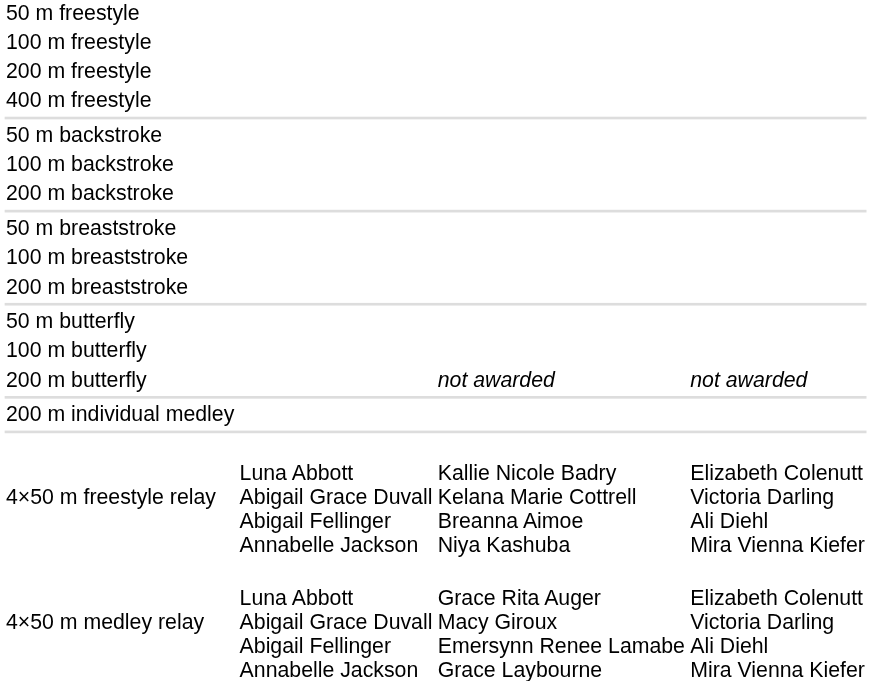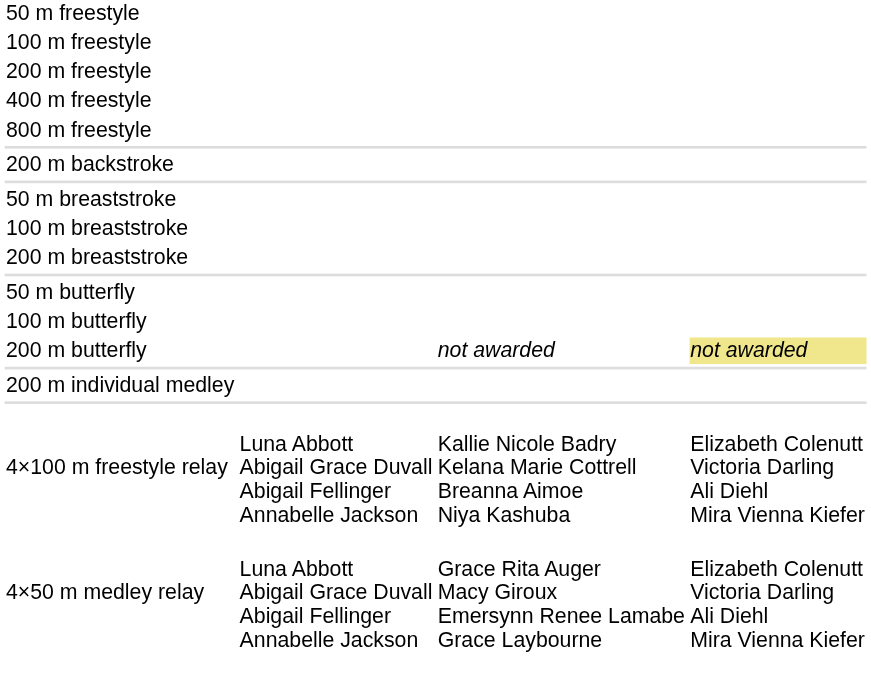 <table>
 <tr>
 <td>50 m freestyle</td>
 <td></td>
 <td></td>
 <td></td>
 </tr>
 <tr>
 <td>100 m freestyle</td>
 <td></td>
 <td></td>
 <td></td>
 </tr>
 <tr>
 <td>200 m freestyle</td>
 <td></td>
 <td></td>
 <td></td>
 </tr>
 <tr>
 <td>400 m freestyle</td>
 <td></td>
 <td></td>
 <td></td>
 </tr>
-<tr bgcolor=#dddddd>
-<td colspan=4></td>
-</tr>
 <tr>
-<td>50 m backstroke</td>
+<td>800 m freestyle</td>
 <td></td>
 <td></td>
 <td></td>
 </tr>
-<tr>
-<td>100 m backstroke</td>
-<td></td>
-<td></td>
-<td></td>
+<tr bgcolor=#dddddd>
+<td colspan=4></td>
 </tr>
 <tr>
 <td>200 m backstroke</td>
 <td></td>
 <td></td>
 <td></td>
 </tr>
 <tr bgcolor=#dddddd>
 <td colspan=4></td>
 </tr>
 <tr>
 <td>50 m breaststroke</td>
 <td></td>
 <td></td>
 <td></td>
 </tr>
 <tr>
 <td>100 m breaststroke</td>
 <td></td>
 <td></td>
 <td></td>
 </tr>
 <tr>
 <td>200 m breaststroke</td>
 <td></td>
 <td></td>
 <td></td>
 </tr>
 <tr bgcolor=#dddddd>
 <td colspan=4></td>
 </tr>
 <tr>
 <td>50 m butterfly</td>
 <td></td>
 <td></td>
 <td></td>
 </tr>
 <tr>
 <td>100 m butterfly</td>
 <td></td>
 <td></td>
 <td></td>
 </tr>
 <tr>
 <td>200 m butterfly</td>
 <td></td>
 <td><em>not awarded</em></td>
-<td><em>not awarded</em></td>
+<td style="background: khaki;"><em>not awarded</em></td>
 </tr>
 <tr bgcolor=#dddddd>
 <td colspan=4></td>
 </tr>
 <tr>
 <td>200 m individual medley</td>
 <td></td>
 <td></td>
 <td></td>
 </tr>
 <tr bgcolor=#dddddd>
 <td colspan=4></td>
 </tr>
 <tr>
-<td>4×50 m freestyle relay</td>
+<td>4×100 m freestyle relay</td>
 <td><br>Luna Abbott<br>Abigail Grace Duvall<br>Abigail Fellinger<br>Annabelle Jackson</td>
 <td><br>Kallie Nicole Badry<br>Kelana Marie Cottrell<br>Breanna Aimoe<br>Niya Kashuba</td>
 <td><br>Elizabeth Colenutt<br>Victoria Darling<br>Ali Diehl<br>Mira Vienna Kiefer</td>
 </tr>
 <tr>
 <td>4×50 m medley relay</td>
 <td><br>Luna Abbott<br>Abigail Grace Duvall<br>Abigail Fellinger<br>Annabelle Jackson</td>
 <td><br>Grace Rita Auger<br>Macy Giroux<br>Emersynn Renee Lamabe<br>Grace Laybourne</td>
 <td><br>Elizabeth Colenutt<br>Victoria Darling<br>Ali Diehl<br>Mira Vienna Kiefer</td>
 </tr>
 </table>
